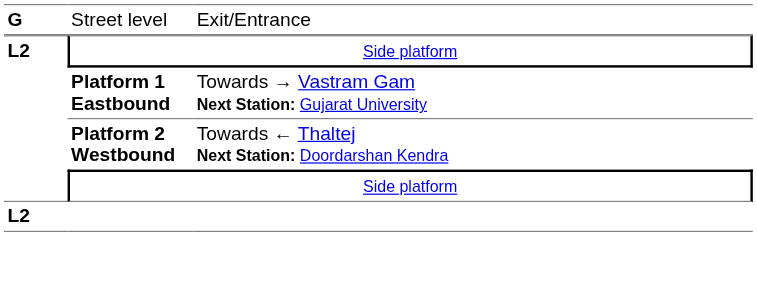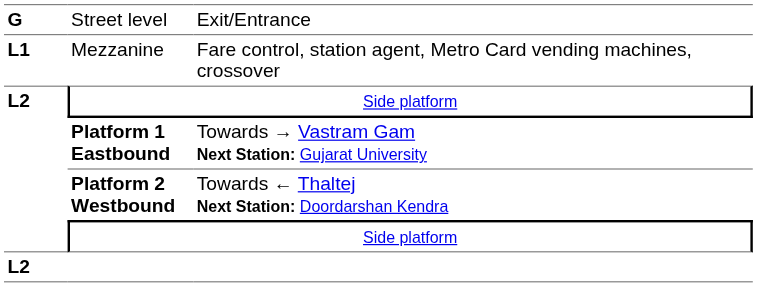 <table table border=0 cellspacing=0 cellpadding=3>
 <tr>
 <td style="border-bottom:solid 1px gray;border-top:solid 1px gray;" width=50 valign=top><strong>G</strong></td>
 <td style="border-top:solid 1px gray;border-bottom:solid 1px gray;" width=100 valign=top>Street level</td>
 <td style="border-top:solid 1px gray;border-bottom:solid 1px gray;" width=500 valign=top>Exit/Entrance</td>
+</tr>
+<tr>
+<td valign=top><strong>L1</strong></td>
+<td valign=top>Mezzanine</td>
+<td valign=top>Fare control, station agent, Metro Card vending machines, crossover<br></td>
 </tr>
 <tr>
 <td style="border-top:solid 1px gray;border-bottom:solid 1px gray;" width=50 rowspan=4 valign=top><strong>L2</strong></td>
 <td style="border-top:solid 1px gray;border-right:solid 2px black;border-left:solid 2px black;border-bottom:solid 2px black;text-align:center;" colspan=2><small><a href='#'>Side platform</a></small></td>
 </tr>
 <tr>
 <td style="border-bottom:solid 1px gray;" width=100><span><strong>Platform 1</strong><br><strong>Eastbound</strong></span></td>
 <td style="border-bottom:solid 1px gray;" width=500>Towards → <a href='#'>Vastram Gam</a><br><small><strong>Next Station:</strong> <a href='#'>Gujarat University</a></small></td>
 </tr>
 <tr>
 <td><span><strong>Platform 2</strong><br><strong>Westbound</strong></span></td>
 <td>Towards ← <a href='#'>Thaltej</a><br><small><strong>Next Station:</strong> <a href='#'>Doordarshan Kendra</a></small></td>
 </tr>
 <tr>
 <td style="border-top:solid 2px black;border-right:solid 2px black;border-left:solid 2px black;border-bottom:solid 1px gray;" colspan=2  align=center><small><a href='#'>Side platform</a></small></td>
 </tr>
 <tr>
 <td style="border-bottom:solid 1px gray;" width=50 rowspan=2 valign=top><strong>L2</strong></td>
 <td style="border-bottom:solid 1px gray;" width=100></td>
 <td style="border-bottom:solid 1px gray;" width=500></td>
 </tr>
 <tr>
 </tr>
 </table>
